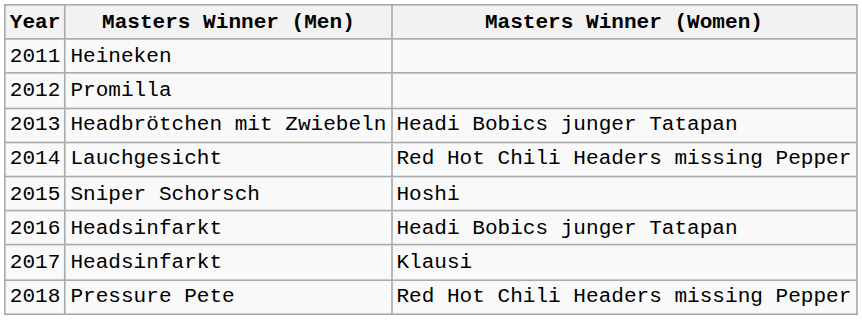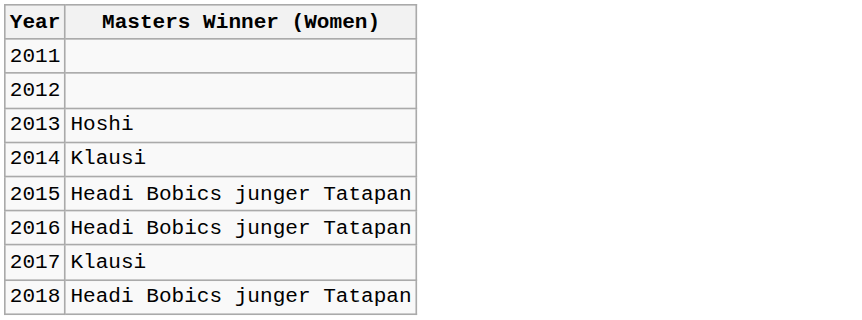 <table class="wikitable">
 <tr>
 <th>Year</th>
-<th>Masters Winner (Men)</th>
 <th>Masters Winner (Women)</th>
 </tr>
 <tr>
 <td>2011</td>
-<td>Heineken</td>
 <td></td>
 </tr>
 <tr>
 <td>2012</td>
-<td>Promilla</td>
 <td></td>
 </tr>
 <tr>
 <td>2013</td>
-<td>Headbrötchen mit Zwiebeln</td>
+<td>Hoshi</td>
+</tr>
+<tr>
+<td>2014</td>
+<td>Klausi</td>
+</tr>
+<tr>
+<td>2015</td>
 <td>Headi Bobics junger Tatapan</td>
 </tr>
 <tr>
-<td>2014</td>
-<td>Lauchgesicht</td>
-<td>Red Hot Chili Headers missing Pepper</td>
-</tr>
-<tr>
-<td>2015</td>
-<td>Sniper Schorsch</td>
-<td>Hoshi</td>
-</tr>
-<tr>
 <td>2016</td>
-<td>Headsinfarkt</td>
 <td>Headi Bobics junger Tatapan</td>
 </tr>
 <tr>
 <td>2017</td>
-<td>Headsinfarkt</td>
 <td>Klausi</td>
 </tr>
 <tr>
 <td>2018</td>
-<td>Pressure Pete</td>
-<td>Red Hot Chili Headers missing Pepper</td>
+<td>Headi Bobics junger Tatapan</td>
 </tr>
 </table>
